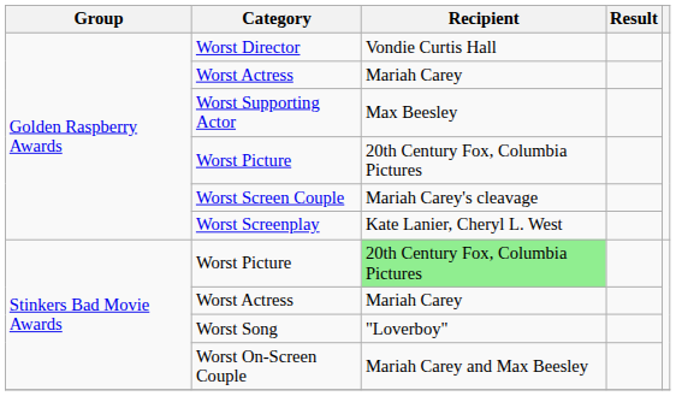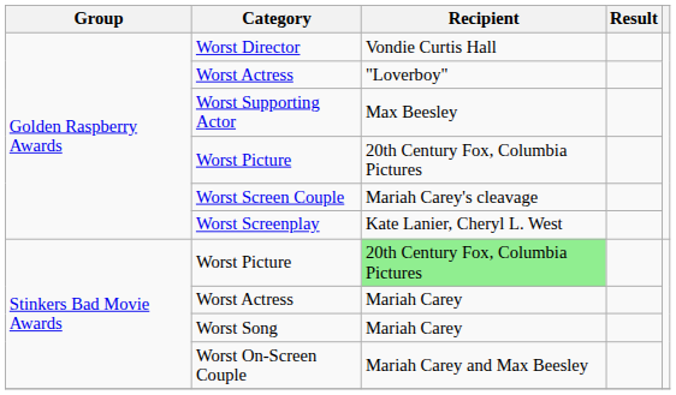 <table class="wikitable sortable">
 <tr>
 <th>Group</th>
 <th>Category</th>
 <th>Recipient</th>
 <th>Result</th>
 <th></th>
 </tr>
 <tr>
 <td rowspan="6"><a href='#'>Golden Raspberry Awards</a></td>
 <td><a href='#'>Worst Director</a></td>
 <td>Vondie Curtis Hall</td>
 <td></td>
 <td align="center" rowspan="6"></td>
 </tr>
 <tr>
 <td><a href='#'>Worst Actress</a></td>
-<td>Mariah Carey</td>
+<td>"Loverboy"</td>
 <td></td>
 </tr>
 <tr>
 <td><a href='#'>Worst Supporting Actor</a></td>
 <td>Max Beesley</td>
 <td></td>
 </tr>
 <tr>
 <td><a href='#'>Worst Picture</a></td>
 <td>20th Century Fox, Columbia Pictures</td>
 <td></td>
 </tr>
 <tr>
 <td><a href='#'>Worst Screen Couple</a></td>
 <td>Mariah Carey's cleavage</td>
 <td></td>
 </tr>
 <tr>
 <td><a href='#'>Worst Screenplay</a></td>
 <td>Kate Lanier, Cheryl L. West</td>
 <td></td>
 </tr>
 <tr>
 <td rowspan="4"><a href='#'>Stinkers Bad Movie Awards</a></td>
 <td>Worst Picture</td>
 <td style="background: lightgreen;">20th Century Fox, Columbia Pictures</td>
 <td></td>
 <td align="center" rowspan="4"></td>
 </tr>
 <tr>
 <td>Worst Actress</td>
 <td>Mariah Carey</td>
 <td></td>
 </tr>
 <tr>
 <td>Worst Song</td>
-<td>"Loverboy"</td>
+<td>Mariah Carey</td>
 <td></td>
 </tr>
 <tr>
 <td>Worst On-Screen Couple</td>
 <td>Mariah Carey and Max Beesley</td>
 <td></td>
 </tr>
 <tr>
 </tr>
 </table>
